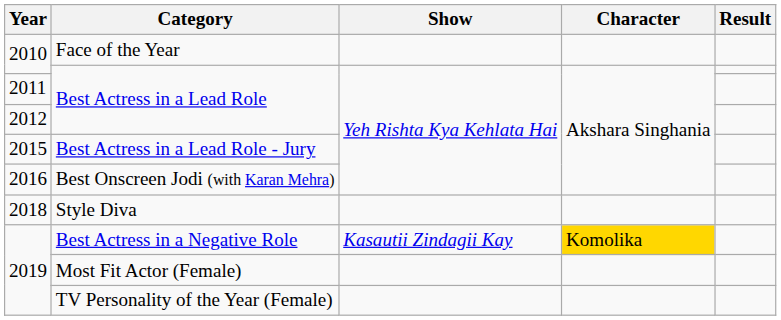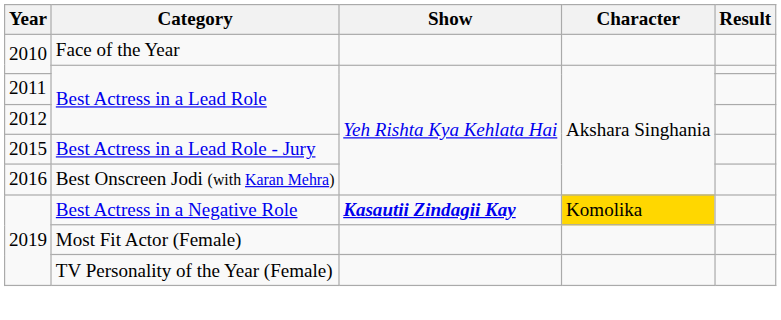 <table class="wikitable sortable">
 <tr>
 <th>Year</th>
 <th>Category</th>
 <th>Show</th>
 <th>Character</th>
 <th>Result</th>
 </tr>
 <tr>
 <td rowspan=2>2010</td>
 <td>Face of the Year</td>
 <td></td>
 <td></td>
 <td></td>
 </tr>
 <tr>
 <td rowspan=3><a href='#'>Best Actress in a Lead Role</a></td>
 <td rowspan=5><em><a href='#'>Yeh Rishta Kya Kehlata Hai</a></em></td>
 <td rowspan=5>Akshara Singhania</td>
 <td></td>
 </tr>
 <tr>
 <td>2011</td>
 <td></td>
 </tr>
 <tr>
 <td>2012</td>
 <td></td>
 </tr>
 <tr>
 <td>2015</td>
 <td><a href='#'>Best Actress in a Lead Role - Jury</a></td>
 <td></td>
 </tr>
 <tr>
 <td>2016</td>
 <td>Best Onscreen Jodi <small>(with <a href='#'>Karan Mehra</a>)</small></td>
 <td></td>
 </tr>
 <tr>
-<td>2018</td>
-<td>Style Diva</td>
-<td></td>
-<td></td>
-<td></td>
-</tr>
-<tr>
 <td rowspan="3">2019</td>
 <td><a href='#'>Best Actress in a Negative Role</a></td>
-<td><em><a href='#'>Kasautii Zindagii Kay</a></em></td>
+<td><strong><em><a href='#'>Kasautii Zindagii Kay</a></em></strong></td>
 <td style="background: gold;">Komolika</td>
 <td></td>
 </tr>
 <tr>
 <td>Most Fit Actor (Female)</td>
 <td></td>
 <td></td>
 <td></td>
 </tr>
 <tr>
 <td>TV Personality of the Year (Female)</td>
 <td></td>
 <td></td>
 <td></td>
 </tr>
 </table>
